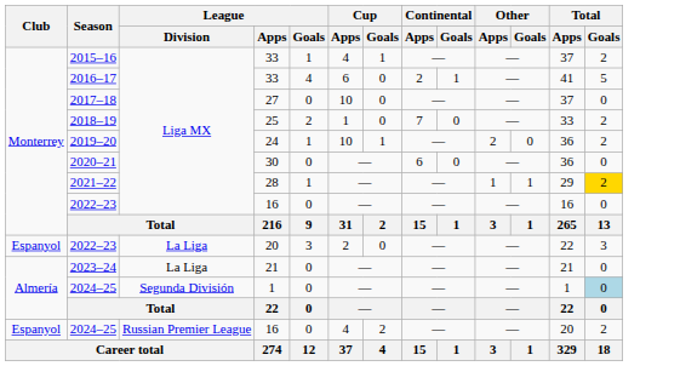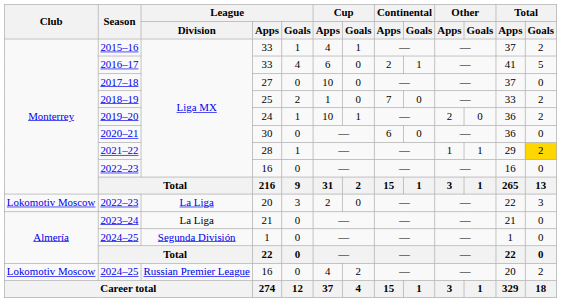 <table class="wikitable" style="text-align:center">
 <tr>
 <th rowspan="2">Club</th>
 <th rowspan="2">Season</th>
 <th colspan="3">League</th>
 <th colspan="2">Cup</th>
 <th colspan="2">Continental</th>
 <th colspan="2">Other</th>
 <th colspan="2">Total</th>
 </tr>
 <tr>
 <th>Division</th>
 <th>Apps</th>
 <th>Goals</th>
 <th>Apps</th>
 <th>Goals</th>
 <th>Apps</th>
 <th>Goals</th>
 <th>Apps</th>
 <th>Goals</th>
 <th>Apps</th>
 <th>Goals</th>
 </tr>
 <tr>
 <td rowspan="9"><a href='#'>Monterrey</a></td>
 <td><a href='#'>2015–16</a></td>
 <td rowspan="8"><a href='#'>Liga MX</a></td>
 <td>33</td>
 <td>1</td>
 <td>4</td>
 <td>1</td>
 <td colspan="2">—</td>
 <td colspan="2">—</td>
 <td>37</td>
 <td>2</td>
 </tr>
 <tr>
 <td><a href='#'>2016–17</a></td>
 <td>33</td>
 <td>4</td>
 <td>6</td>
 <td>0</td>
 <td>2</td>
 <td>1</td>
 <td colspan="2">—</td>
 <td>41</td>
 <td>5</td>
 </tr>
 <tr>
 <td><a href='#'>2017–18</a></td>
 <td>27</td>
 <td>0</td>
 <td>10</td>
 <td>0</td>
 <td colspan="2">—</td>
 <td colspan="2">—</td>
 <td>37</td>
 <td>0</td>
 </tr>
 <tr>
 <td><a href='#'>2018–19</a></td>
 <td>25</td>
 <td>2</td>
 <td>1</td>
 <td>0</td>
 <td>7</td>
 <td>0</td>
 <td colspan="2">—</td>
 <td>33</td>
 <td>2</td>
 </tr>
 <tr>
 <td><a href='#'>2019–20</a></td>
 <td>24</td>
 <td>1</td>
 <td>10</td>
 <td>1</td>
 <td colspan="2">—</td>
 <td>2</td>
 <td>0</td>
 <td>36</td>
 <td>2</td>
 </tr>
 <tr>
 <td><a href='#'>2020–21</a></td>
 <td>30</td>
 <td>0</td>
 <td colspan="2">—</td>
 <td>6</td>
 <td>0</td>
 <td colspan="2">—</td>
 <td>36</td>
 <td>0</td>
 </tr>
 <tr>
 <td><a href='#'>2021–22</a></td>
 <td>28</td>
 <td>1</td>
 <td colspan="2">—</td>
 <td colspan="2">—</td>
 <td>1</td>
 <td>1</td>
 <td>29</td>
 <td style="background: gold;">2</td>
 </tr>
 <tr>
 <td><a href='#'>2022–23</a></td>
 <td>16</td>
 <td>0</td>
 <td colspan="2">—</td>
 <td colspan="2">—</td>
 <td colspan="2">—</td>
 <td>16</td>
 <td>0</td>
 </tr>
 <tr>
 <th colspan="2">Total</th>
 <th>216</th>
 <th>9</th>
 <th>31</th>
 <th>2</th>
 <th>15</th>
 <th>1</th>
 <th>3</th>
 <th>1</th>
 <th>265</th>
 <th>13</th>
 </tr>
 <tr>
-<td><a href='#'>Espanyol</a></td>
+<td rowspan="1"><a href='#'>Lokomotiv Moscow</a></td>
 <td><a href='#'>2022–23</a></td>
 <td><a href='#'>La Liga</a></td>
 <td>20</td>
 <td>3</td>
 <td>2</td>
 <td>0</td>
 <td colspan="2">—</td>
 <td colspan="2">—</td>
 <td>22</td>
 <td>3</td>
 </tr>
 <tr>
 <td rowspan="3"><a href='#'>Almería</a></td>
 <td><a href='#'>2023–24</a></td>
 <td>La Liga</td>
 <td>21</td>
 <td>0</td>
 <td colspan="2">—</td>
 <td colspan="2">—</td>
 <td colspan="2">—</td>
 <td>21</td>
 <td>0</td>
 </tr>
 <tr>
 <td><a href='#'>2024–25</a></td>
 <td><a href='#'>Segunda División</a></td>
 <td>1</td>
 <td>0</td>
 <td colspan="2">—</td>
 <td colspan="2">—</td>
 <td colspan="2">—</td>
 <td>1</td>
-<td style="background: lightblue;">0</td>
+<td>0</td>
 </tr>
 <tr>
 <th colspan="2">Total</th>
 <th>22</th>
 <th>0</th>
 <th colspan="2">—</th>
 <th colspan="2">—</th>
 <th colspan="2">—</th>
 <th>22</th>
 <th>0</th>
 </tr>
 <tr>
-<td><a href='#'>Espanyol</a></td>
+<td rowspan="1"><a href='#'>Lokomotiv Moscow</a></td>
 <td><a href='#'>2024–25</a></td>
 <td><a href='#'>Russian Premier League</a></td>
 <td>16</td>
 <td>0</td>
 <td>4</td>
 <td>2</td>
 <td colspan="2">—</td>
 <td colspan="2">—</td>
 <td>20</td>
 <td>2</td>
 </tr>
 <tr>
 <th colspan="3">Career total</th>
 <th>274</th>
 <th>12</th>
 <th>37</th>
 <th>4</th>
 <th>15</th>
 <th>1</th>
 <th>3</th>
 <th>1</th>
 <th>329</th>
 <th>18</th>
 </tr>
 </table>
